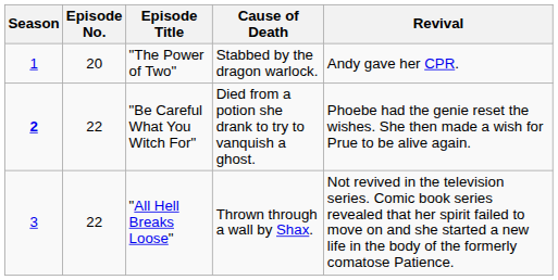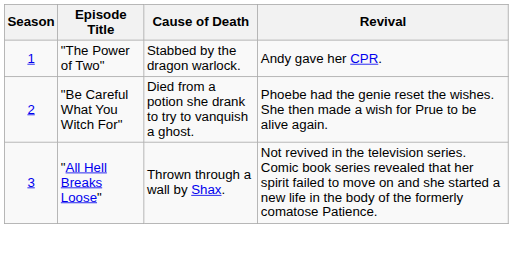 <table class="wikitable">
 <tr>
 <th>Season</th>
-<th>Episode<br>No.</th>
 <th>Episode Title</th>
 <th>Cause of Death</th>
 <th>Revival</th>
 </tr>
 <tr>
 <td style="text-align:center"><a href='#'>1</a></td>
-<td style="text-align:center">20</td>
 <td>"The Power of Two"</td>
 <td>Stabbed by the dragon warlock.</td>
 <td>Andy gave her <a href='#'>CPR</a>.</td>
 </tr>
 <tr>
-<td style="text-align:center"><strong><a href='#'>2</a></strong></td>
-<td style="text-align:center">22</td>
+<td style="text-align:center"><a href='#'>2</a></td>
 <td>"Be Careful What You Witch For"</td>
 <td>Died from a potion she drank to try to vanquish a ghost.</td>
 <td>Phoebe had the genie reset the wishes. She then made a wish for Prue to be alive again.</td>
 </tr>
 <tr>
 <td style="text-align:center"><a href='#'>3</a></td>
-<td style="text-align:center">22</td>
 <td>"<a href='#'>All Hell Breaks Loose</a>"</td>
 <td>Thrown through a wall by <a href='#'>Shax</a>.</td>
 <td>Not revived in the television series. Comic book series revealed that her spirit failed to move on and she started a new life in the body of the formerly comatose Patience.</td>
 </tr>
 </table>
